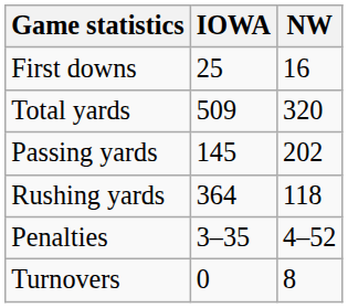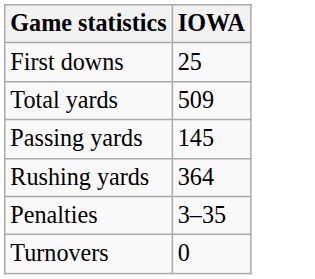 <table class="wikitable">
 <tr>
 <th>Game statistics</th>
 <th>IOWA</th>
-<th>NW</th>
 </tr>
 <tr>
 <td>First downs</td>
 <td>25</td>
-<td>16</td>
 </tr>
 <tr>
 <td>Total yards</td>
 <td>509</td>
-<td>320</td>
 </tr>
 <tr>
 <td>Passing yards</td>
 <td>145</td>
-<td>202</td>
 </tr>
 <tr>
 <td>Rushing yards</td>
 <td>364</td>
-<td>118</td>
 </tr>
 <tr>
 <td>Penalties</td>
 <td>3–35</td>
-<td>4–52</td>
 </tr>
 <tr>
 <td>Turnovers</td>
 <td>0</td>
-<td>8</td>
 </tr>
 </table>
